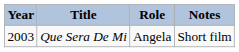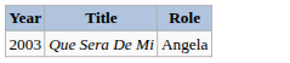 <table class="wikitable">
 <tr>
 <th style="background:#B0C4DE;">Year</th>
 <th style="background:#B0C4DE;">Title</th>
 <th style="background:#B0C4DE;">Role</th>
-<th style="background:#B0C4DE;">Notes</th>
 </tr>
 <tr>
 <td>2003</td>
 <td><em>Que Sera De Mi</em></td>
 <td>Angela</td>
-<td>Short film</td>
 </tr>
 </table>
